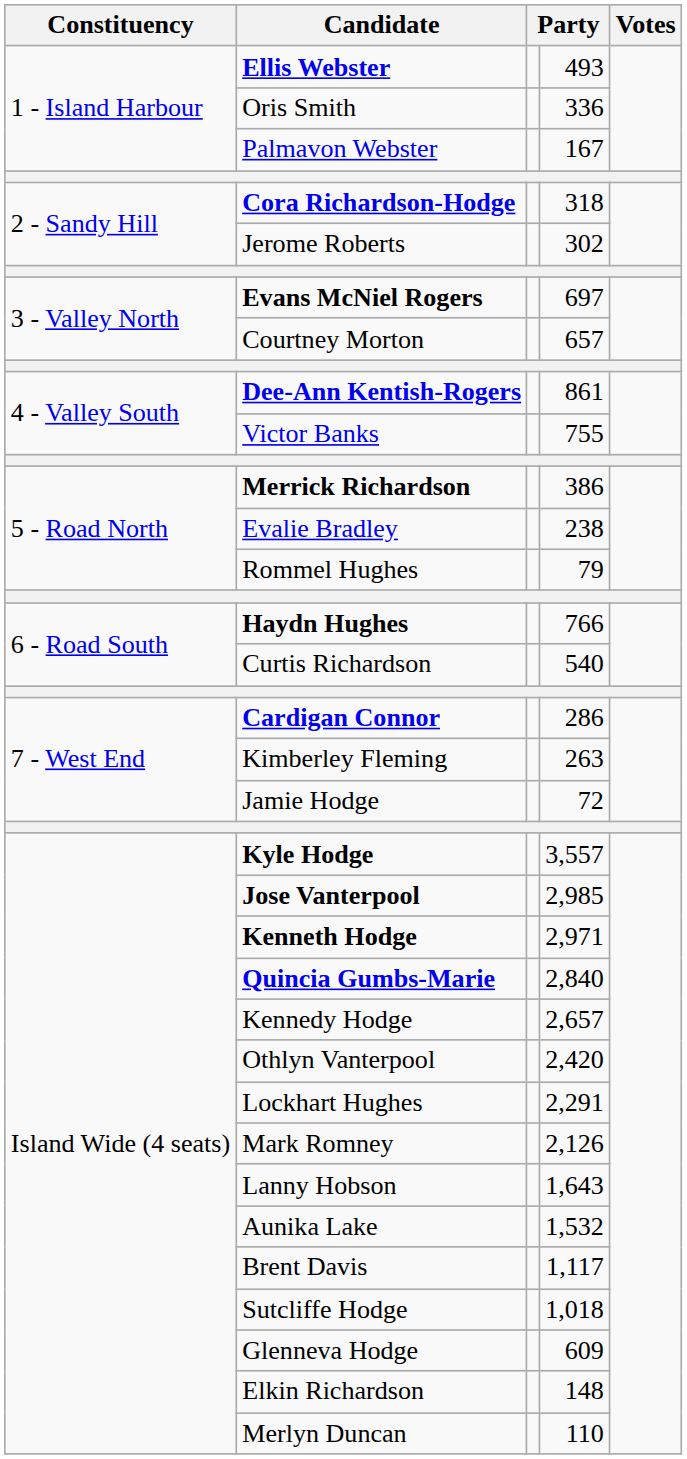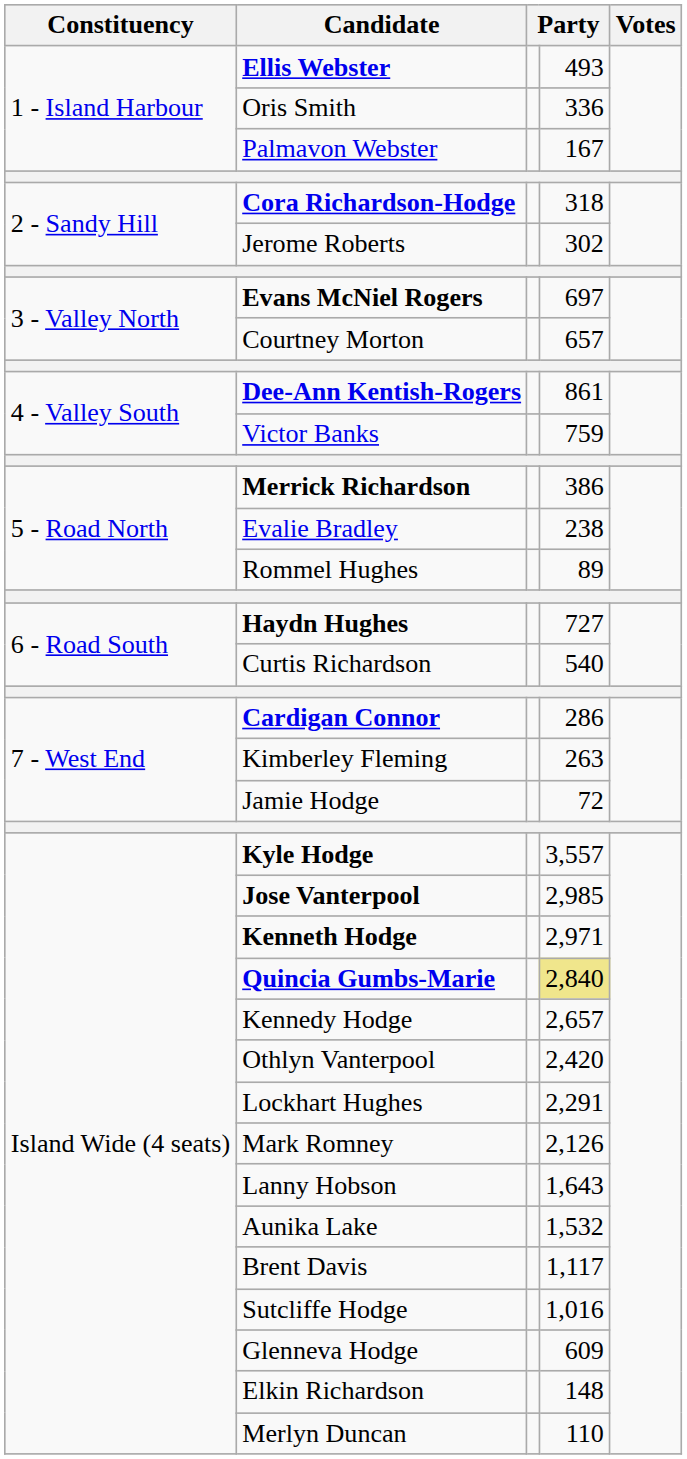 <table class="wikitable">
 <tr>
 <th>Constituency</th>
 <th>Candidate</th>
 <th colspan=2>Party</th>
 <th>Votes</th>
 </tr>
 <tr>
 <td rowspan=3>1 - <a href='#'>Island Harbour</a></td>
 <td><strong><a href='#'>Ellis Webster</a></strong></td>
 <td></td>
 <td align=right>493</td>
 </tr>
 <tr>
 <td>Oris Smith</td>
 <td></td>
 <td align=right>336</td>
 </tr>
 <tr>
 <td><a href='#'>Palmavon Webster</a></td>
 <td></td>
 <td align=right>167</td>
 </tr>
 <tr>
 <th colspan=5></th>
 </tr>
 <tr>
 <td rowspan=2>2 - <a href='#'>Sandy Hill</a></td>
 <td><strong><a href='#'>Cora Richardson-Hodge</a></strong></td>
 <td></td>
 <td align=right>318</td>
 </tr>
 <tr>
 <td>Jerome Roberts</td>
 <td></td>
 <td align=right>302</td>
 </tr>
 <tr>
 <th colspan=5></th>
 </tr>
 <tr>
 <td rowspan=2>3 - <a href='#'>Valley North</a></td>
 <td><strong>Evans McNiel Rogers</strong></td>
 <td></td>
 <td align=right>697</td>
 </tr>
 <tr>
 <td>Courtney Morton</td>
 <td></td>
 <td align=right>657</td>
 </tr>
 <tr>
 <th colspan=5></th>
 </tr>
 <tr>
 <td rowspan=2>4 - <a href='#'>Valley South</a></td>
 <td><strong><a href='#'>Dee-Ann Kentish-Rogers</a></strong></td>
 <td></td>
 <td align=right>861</td>
 </tr>
 <tr>
 <td><a href='#'>Victor Banks</a></td>
 <td></td>
-<td align=right>755</td>
+<td align=right>759</td>
 </tr>
 <tr>
 <th colspan=5></th>
 </tr>
 <tr>
 <td rowspan=3>5 - <a href='#'>Road North</a></td>
 <td><strong>Merrick Richardson</strong></td>
 <td></td>
 <td align=right>386</td>
 </tr>
 <tr>
 <td><a href='#'>Evalie Bradley</a></td>
 <td></td>
 <td align=right>238</td>
 </tr>
 <tr>
 <td>Rommel Hughes</td>
 <td></td>
-<td align=right>79</td>
+<td align=right>89</td>
 </tr>
 <tr>
 <th colspan=5></th>
 </tr>
 <tr>
 <td rowspan=2>6 - <a href='#'>Road South</a></td>
 <td><strong>Haydn Hughes</strong></td>
 <td></td>
-<td align=right>766</td>
+<td align=right>727</td>
 </tr>
 <tr>
 <td>Curtis Richardson</td>
 <td></td>
 <td align=right>540</td>
 </tr>
 <tr>
 <th colspan=5></th>
 </tr>
 <tr>
 <td rowspan=3>7 - <a href='#'>West End</a></td>
 <td><strong><a href='#'>Cardigan Connor</a></strong></td>
 <td></td>
 <td align=right>286</td>
 </tr>
 <tr>
 <td>Kimberley Fleming</td>
 <td></td>
 <td align=right>263</td>
 </tr>
 <tr>
 <td>Jamie Hodge</td>
 <td></td>
 <td align=right>72</td>
 </tr>
 <tr>
 <th colspan=5></th>
 </tr>
 <tr>
 <td rowspan=15>Island Wide (4 seats)</td>
 <td><strong>Kyle Hodge</strong></td>
 <td></td>
 <td align=right>3,557</td>
 </tr>
 <tr>
 <td><strong>Jose Vanterpool</strong></td>
 <td></td>
 <td align=right>2,985</td>
 </tr>
 <tr>
 <td><strong>Kenneth Hodge</strong></td>
 <td></td>
 <td align=right>2,971</td>
 </tr>
 <tr>
 <td><strong><a href='#'>Quincia Gumbs-Marie</a></strong></td>
 <td></td>
-<td align=right>2,840</td>
+<td align=right style="background: khaki;">2,840</td>
 </tr>
 <tr>
 <td>Kennedy Hodge</td>
 <td></td>
 <td align=right>2,657</td>
 </tr>
 <tr>
 <td>Othlyn Vanterpool</td>
 <td></td>
 <td align=right>2,420</td>
 </tr>
 <tr>
 <td>Lockhart Hughes</td>
 <td></td>
 <td align=right>2,291</td>
 </tr>
 <tr>
 <td>Mark Romney</td>
 <td></td>
 <td align=right>2,126</td>
 </tr>
 <tr>
 <td>Lanny Hobson</td>
 <td></td>
 <td align=right>1,643</td>
 </tr>
 <tr>
 <td>Aunika Lake</td>
 <td></td>
 <td align=right>1,532</td>
 </tr>
 <tr>
 <td>Brent Davis</td>
 <td></td>
 <td align=right>1,117</td>
 </tr>
 <tr>
 <td>Sutcliffe Hodge</td>
 <td></td>
-<td align=right>1,018</td>
+<td align=right>1,016</td>
 </tr>
 <tr>
 <td>Glenneva Hodge</td>
 <td></td>
 <td align=right>609</td>
 </tr>
 <tr>
 <td>Elkin Richardson</td>
 <td></td>
 <td align=right>148</td>
 </tr>
 <tr>
 <td>Merlyn Duncan</td>
 <td></td>
 <td align=right>110</td>
 </tr>
 </table>
